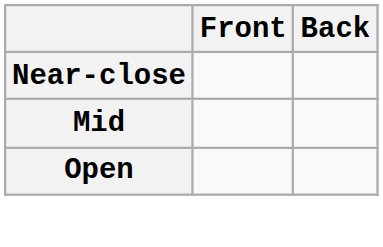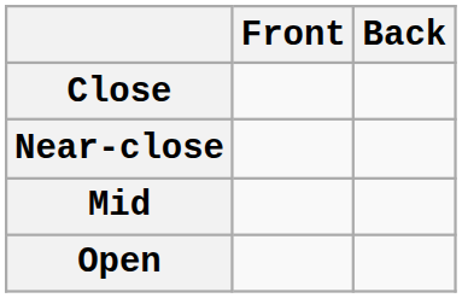 <table class="wikitable" style="text-align: center;">
 <tr>
 <th></th>
 <th>Front</th>
 <th>Back</th>
+</tr>
+<tr>
+<th>Close</th>
+<td></td>
+<td></td>
 </tr>
 <tr>
 <th>Near-close</th>
 <td></td>
 <td></td>
 </tr>
 <tr>
 <th>Mid</th>
 <td></td>
 <td> </td>
 </tr>
 <tr>
 <th>Open</th>
 <td></td>
 <td></td>
 </tr>
 </table>
